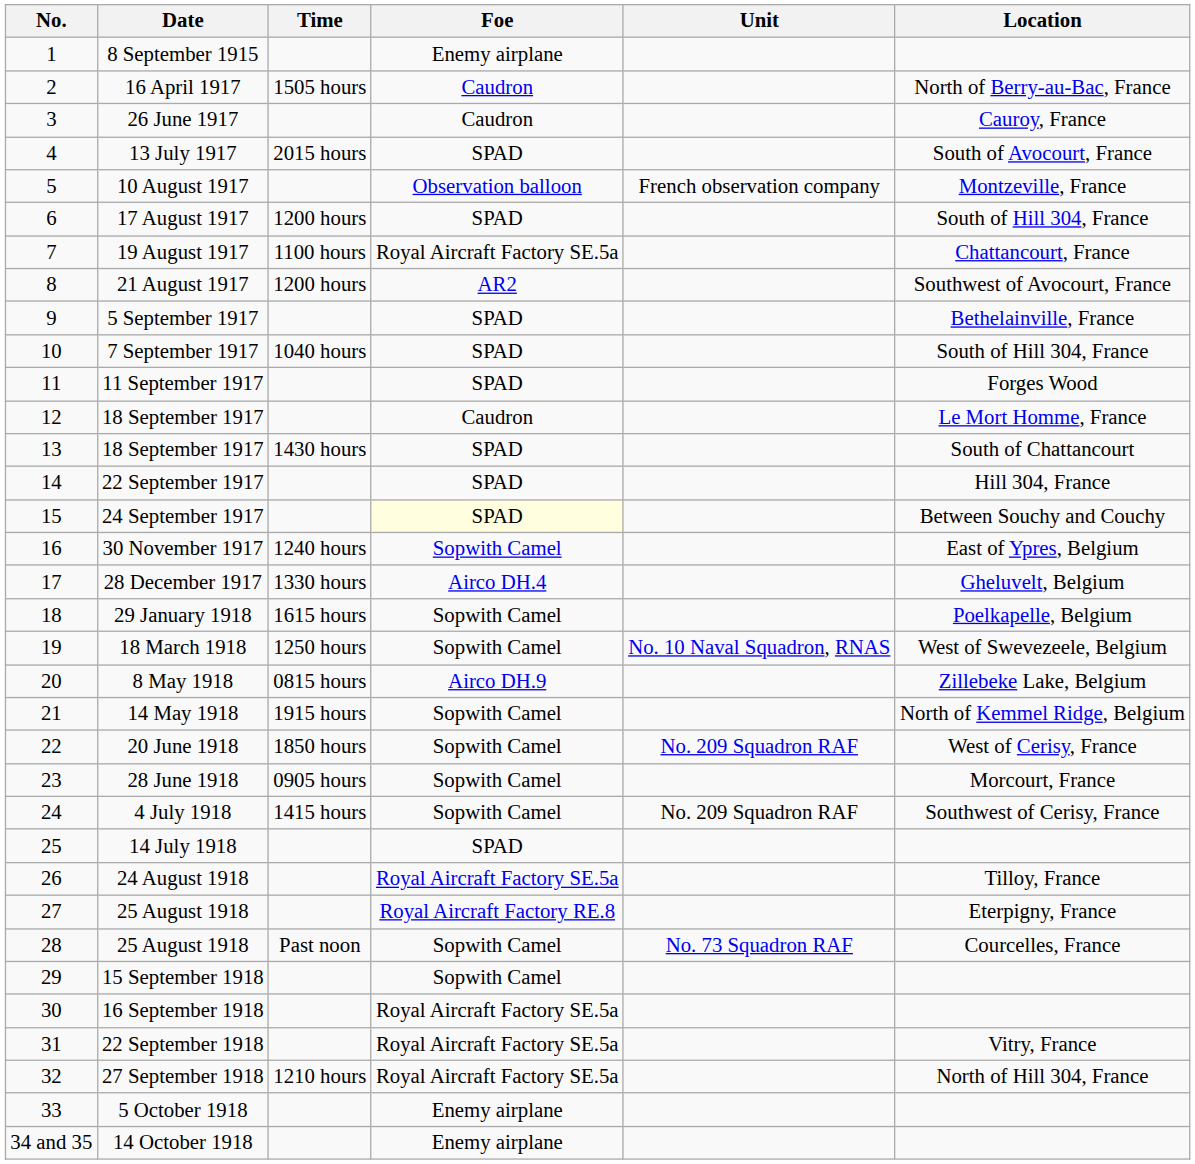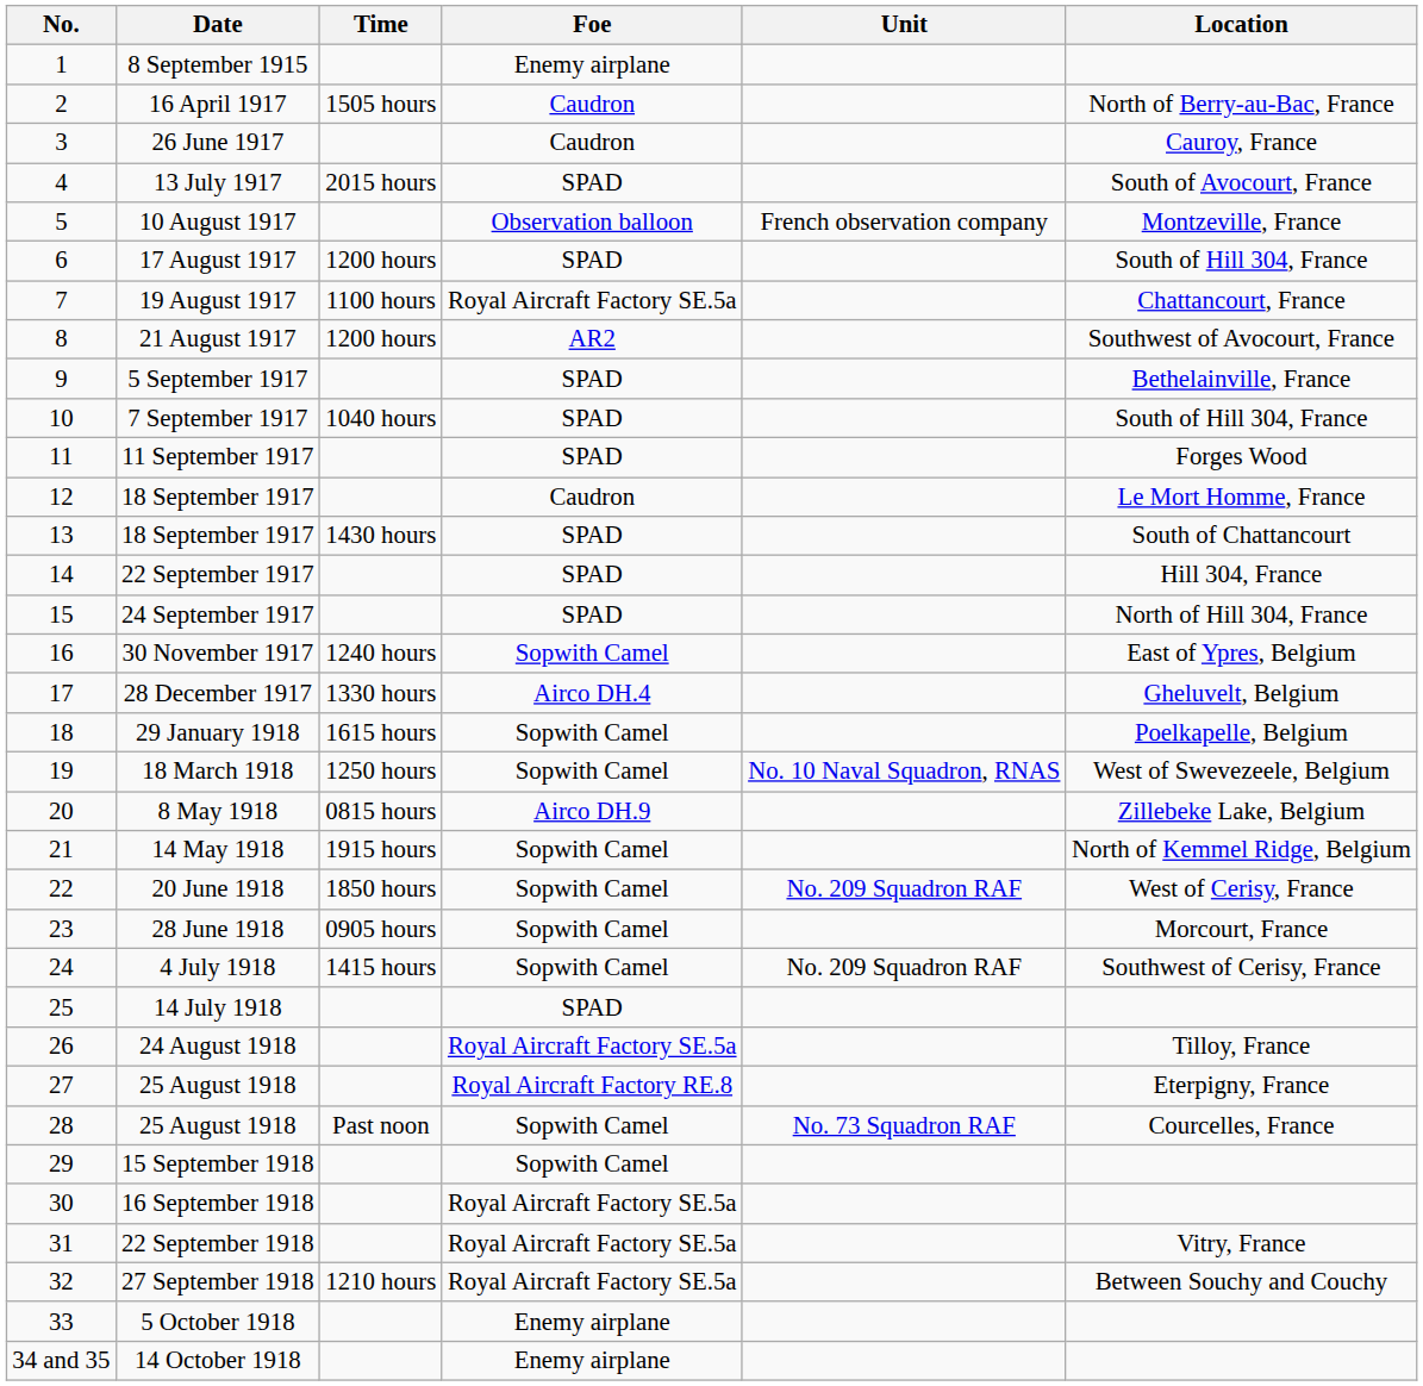 <table class="wikitable" border="1" style="margin: 1em auto 1em auto">
 <tr>
 <th>No.</th>
 <th>Date</th>
 <th>Time</th>
 <th>Foe</th>
 <th>Unit</th>
 <th>Location</th>
 </tr>
 <tr>
 <td align="center">1</td>
 <td align="center">8 September 1915</td>
 <td align="center"></td>
 <td align="center">Enemy airplane</td>
 <td align="center"></td>
 <td align="center"></td>
 </tr>
 <tr>
 <td align="center">2</td>
 <td align="center">16 April 1917</td>
 <td align="center">1505 hours</td>
 <td align="center"><a href='#'>Caudron</a></td>
 <td align="center"></td>
 <td align="center">North of <a href='#'>Berry-au-Bac</a>, France</td>
 </tr>
 <tr>
 <td align="center">3</td>
 <td align="center">26 June 1917</td>
 <td align="center"></td>
 <td align="center">Caudron</td>
 <td align="center"></td>
 <td align="center"><a href='#'>Cauroy</a>, France</td>
 </tr>
 <tr>
 <td align="center">4</td>
 <td align="center">13 July 1917</td>
 <td align="center">2015 hours</td>
 <td align="center">SPAD</td>
 <td align="center"></td>
 <td align="center">South of <a href='#'>Avocourt</a>, France</td>
 </tr>
 <tr>
 <td align="center">5</td>
 <td align="center">10 August 1917</td>
 <td align="center"></td>
 <td align="center"><a href='#'>Observation balloon</a></td>
 <td align="center">French observation company</td>
 <td align="center"><a href='#'>Montzeville</a>, France</td>
 </tr>
 <tr>
 <td align="center">6</td>
 <td align="center">17 August 1917</td>
 <td align="center">1200 hours</td>
 <td align="center">SPAD</td>
 <td align="center"></td>
 <td align="center">South of <a href='#'>Hill 304</a>, France</td>
 </tr>
 <tr>
 <td align="center">7</td>
 <td align="center">19 August 1917</td>
 <td align="center">1100 hours</td>
 <td align="center">Royal Aircraft Factory SE.5a</td>
 <td align="center"></td>
 <td align="center"><a href='#'>Chattancourt</a>, France</td>
 </tr>
 <tr>
 <td align="center">8</td>
 <td align="center">21 August 1917</td>
 <td align="center">1200 hours</td>
 <td align="center"><a href='#'>AR2</a></td>
 <td align="center"></td>
 <td align="center">Southwest of Avocourt, France</td>
 </tr>
 <tr>
 <td align="center">9</td>
 <td align="center">5 September 1917</td>
 <td align="center"></td>
 <td align="center">SPAD</td>
 <td align="center"></td>
 <td align="center"><a href='#'>Bethelainville</a>, France</td>
 </tr>
 <tr>
 <td align="center">10</td>
 <td align="center">7 September 1917</td>
 <td align="center">1040 hours</td>
 <td align="center">SPAD</td>
 <td align="center"></td>
 <td align="center">South of Hill 304, France</td>
 </tr>
 <tr>
 <td align="center">11</td>
 <td align="center">11 September 1917</td>
 <td align="center"></td>
 <td align="center">SPAD</td>
 <td align="center"></td>
 <td align="center">Forges Wood</td>
 </tr>
 <tr>
 <td align="center">12</td>
 <td align="center">18 September 1917</td>
 <td align="center"></td>
 <td align="center">Caudron</td>
 <td align="center"></td>
 <td align="center"><a href='#'>Le Mort Homme</a>, France</td>
 </tr>
 <tr>
 <td align="center">13</td>
 <td align="center">18 September 1917</td>
 <td align="center">1430 hours</td>
 <td align="center">SPAD</td>
 <td align="center"></td>
 <td align="center">South of Chattancourt</td>
 </tr>
 <tr>
 <td align="center">14</td>
 <td align="center">22 September 1917</td>
 <td align="center"></td>
 <td align="center">SPAD</td>
 <td align="center"></td>
 <td align="center">Hill 304, France</td>
 </tr>
 <tr>
 <td align="center">15</td>
 <td align="center">24 September 1917</td>
 <td align="center"></td>
-<td align="center" style="background: lightyellow;">SPAD</td>
+<td align="center">SPAD</td>
 <td align="center"></td>
-<td align="center">Between Souchy and Couchy</td>
+<td align="center">North of Hill 304, France</td>
 </tr>
 <tr>
 <td align="center">16</td>
 <td align="center">30 November 1917</td>
 <td align="center">1240 hours</td>
 <td align="center"><a href='#'>Sopwith Camel</a></td>
 <td align="center"></td>
 <td align="center">East of <a href='#'>Ypres</a>, Belgium</td>
 </tr>
 <tr>
 <td align="center">17</td>
 <td align="center">28 December 1917</td>
 <td align="center">1330 hours</td>
 <td align="center"><a href='#'>Airco DH.4</a></td>
 <td align="center"></td>
 <td align="center"><a href='#'>Gheluvelt</a>, Belgium</td>
 </tr>
 <tr>
 <td align="center">18</td>
 <td align="center">29 January 1918</td>
 <td align="center">1615 hours</td>
 <td align="center">Sopwith Camel</td>
 <td align="center"></td>
 <td align="center"><a href='#'>Poelkapelle</a>, Belgium</td>
 </tr>
 <tr>
 <td align="center">19</td>
 <td align="center">18 March 1918</td>
 <td align="center">1250 hours</td>
 <td align="center">Sopwith Camel</td>
 <td align="center"><a href='#'>No. 10 Naval Squadron</a>, <a href='#'>RNAS</a></td>
 <td align="center">West of Swevezeele, Belgium</td>
 </tr>
 <tr>
 <td align="center">20</td>
 <td align="center">8 May 1918</td>
 <td align="center">0815 hours</td>
 <td align="center"><a href='#'>Airco DH.9</a></td>
 <td align="center"></td>
 <td align="center"><a href='#'>Zillebeke</a> Lake, Belgium</td>
 </tr>
 <tr>
 <td align="center">21</td>
 <td align="center">14 May 1918</td>
 <td align="center">1915 hours</td>
 <td align="center">Sopwith Camel</td>
 <td align="center"></td>
 <td align="center">North of <a href='#'>Kemmel Ridge</a>, Belgium</td>
 </tr>
 <tr>
 <td align="center">22</td>
 <td align="center">20 June 1918</td>
 <td align="center">1850 hours</td>
 <td align="center">Sopwith Camel</td>
 <td align="center"><a href='#'>No. 209 Squadron RAF</a></td>
 <td align="center">West of <a href='#'>Cerisy</a>, France</td>
 </tr>
 <tr>
 <td align="center">23</td>
 <td align="center">28 June 1918</td>
 <td align="center">0905 hours</td>
 <td align="center">Sopwith Camel</td>
 <td align="center"></td>
 <td align="center">Morcourt, France</td>
 </tr>
 <tr>
 <td align="center">24</td>
 <td align="center">4 July 1918</td>
 <td align="center">1415 hours</td>
 <td align="center">Sopwith Camel</td>
 <td align="center">No. 209 Squadron RAF</td>
 <td align="center">Southwest of Cerisy, France</td>
 </tr>
 <tr>
 <td align="center">25</td>
 <td align="center">14 July 1918</td>
 <td align="center"></td>
 <td align="center">SPAD</td>
 <td align="center"></td>
 <td align="center"></td>
 </tr>
 <tr>
 <td align="center">26</td>
 <td align="center">24 August 1918</td>
 <td align="center"></td>
 <td align="center"><a href='#'>Royal Aircraft Factory SE.5a</a></td>
 <td align="center"></td>
 <td align="center">Tilloy, France</td>
 </tr>
 <tr>
 <td align="center">27</td>
 <td align="center">25 August 1918</td>
 <td align="center"></td>
 <td align="center"><a href='#'>Royal Aircraft Factory RE.8</a></td>
 <td align="center"></td>
 <td align="center">Eterpigny, France</td>
 </tr>
 <tr>
 <td align="center">28</td>
 <td align="center">25 August 1918</td>
 <td align="center">Past noon</td>
 <td align="center">Sopwith Camel</td>
 <td align="center"><a href='#'>No. 73 Squadron RAF</a></td>
 <td align="center">Courcelles, France</td>
 </tr>
 <tr>
 <td align="center">29</td>
 <td align="center">15 September 1918</td>
 <td align="center"></td>
 <td align="center">Sopwith Camel</td>
 <td align="center"></td>
 <td align="center"></td>
 </tr>
 <tr>
 <td align="center">30</td>
 <td align="center">16 September 1918</td>
 <td align="center"></td>
 <td align="center">Royal Aircraft Factory SE.5a</td>
 <td align="center"></td>
 <td align="center"></td>
 </tr>
 <tr>
 <td align="center">31</td>
 <td align="center">22 September 1918</td>
 <td align="center"></td>
 <td align="center">Royal Aircraft Factory SE.5a</td>
 <td align="center"></td>
 <td align="center">Vitry, France</td>
 </tr>
 <tr>
 <td align="center">32</td>
 <td align="center">27 September 1918</td>
 <td align="center">1210 hours</td>
 <td align="center">Royal Aircraft Factory SE.5a</td>
 <td align="center"></td>
-<td align="center">North of Hill 304, France</td>
+<td align="center">Between Souchy and Couchy</td>
 </tr>
 <tr>
 <td align="center">33</td>
 <td align="center">5 October 1918</td>
 <td align="center"></td>
 <td align="center">Enemy airplane</td>
 <td align="center"></td>
 <td align="center"></td>
 </tr>
 <tr>
 <td align="center">34 and 35</td>
 <td align="center">14 October 1918</td>
 <td align="center"></td>
 <td align="center">Enemy airplane</td>
 <td align="center"></td>
 <td align="center"></td>
 </tr>
 </table>
